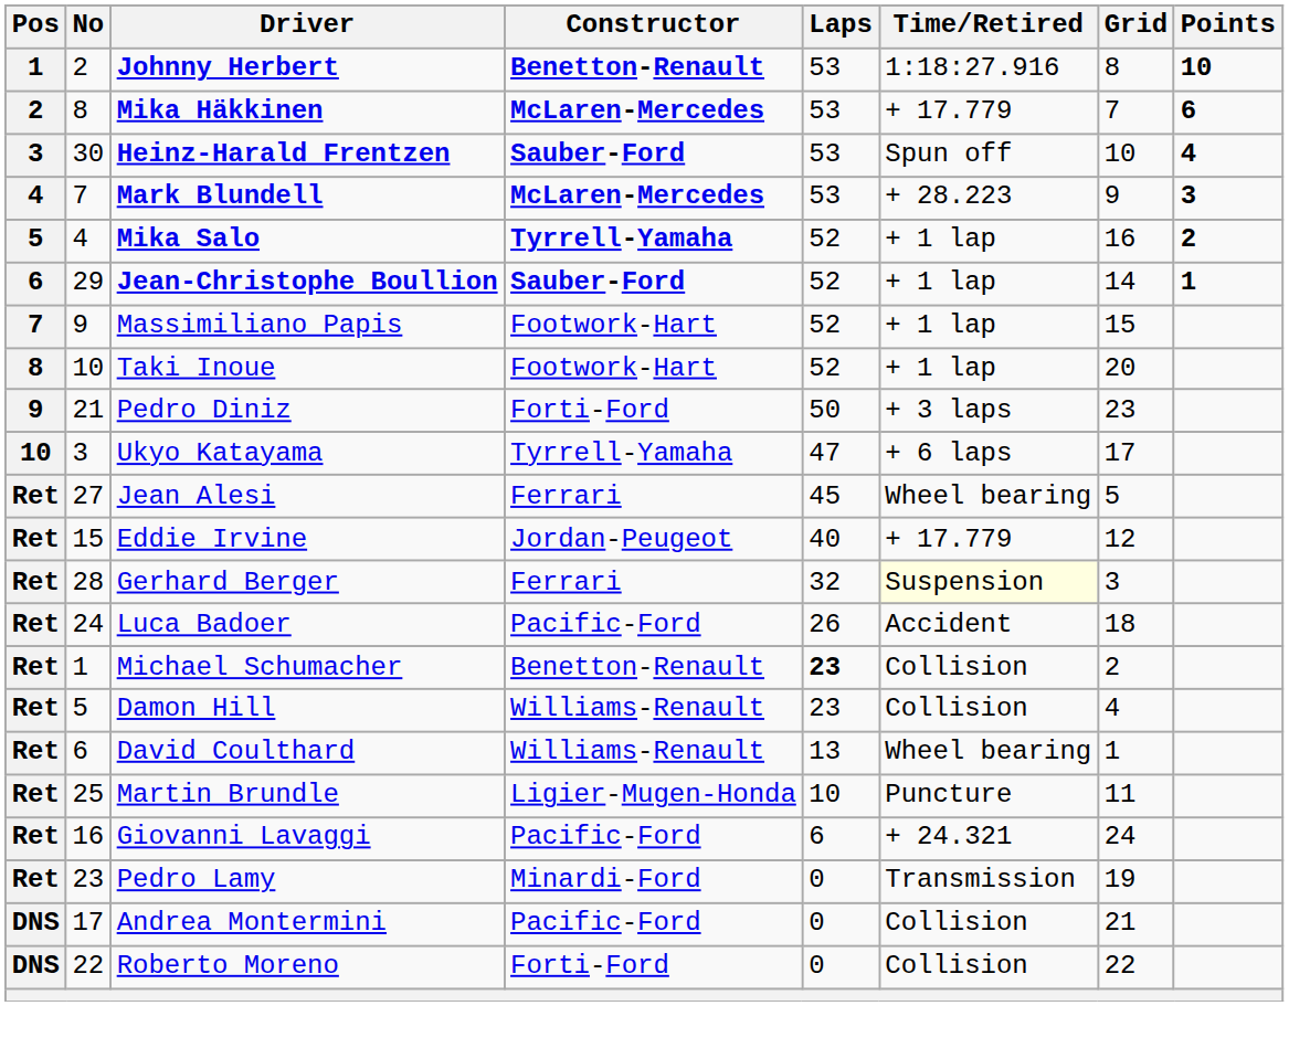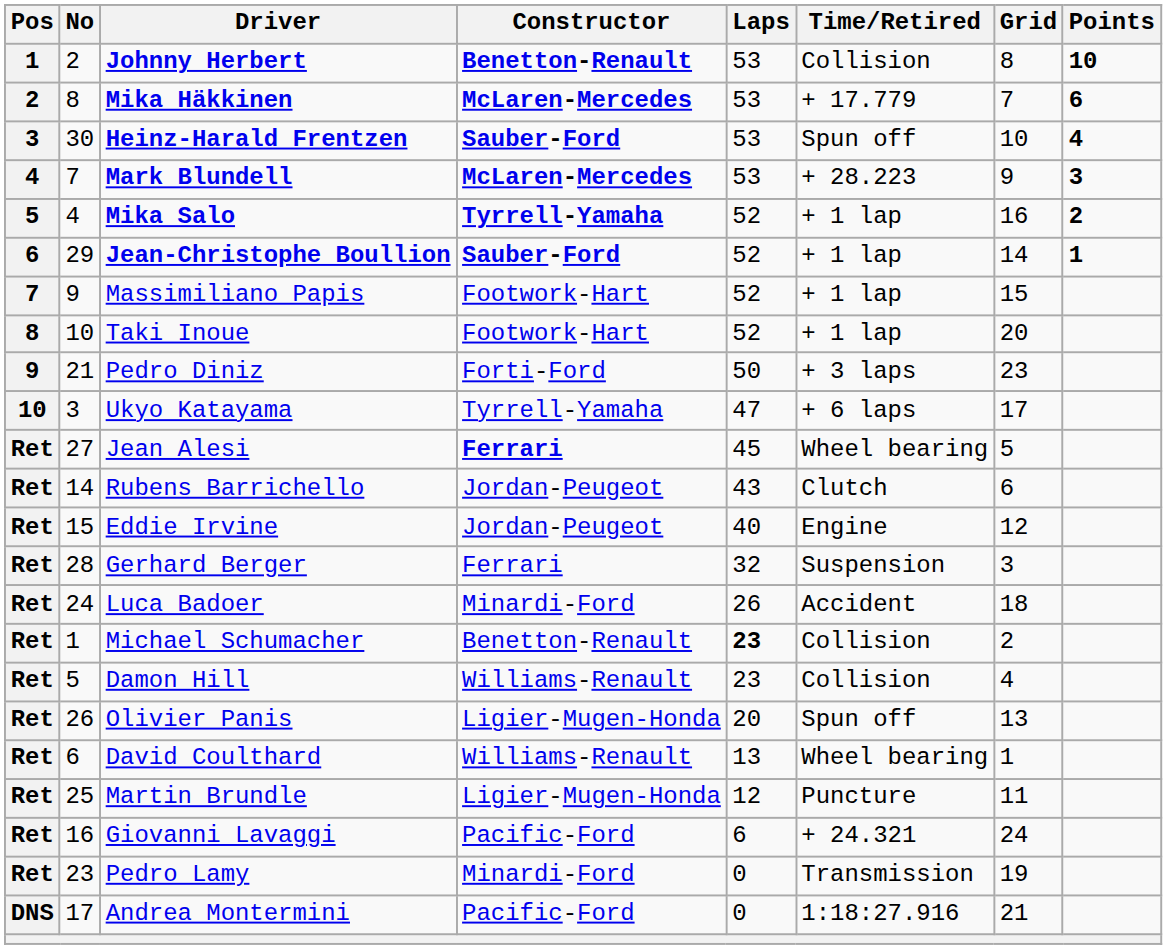 <table class="wikitable" style="font-size: 95%;">
 <tr>
 <th>Pos</th>
 <th>No</th>
 <th>Driver</th>
 <th>Constructor</th>
 <th>Laps</th>
 <th>Time/Retired</th>
 <th>Grid</th>
 <th>Points</th>
 </tr>
 <tr>
 <th>1</th>
 <td>2</td>
 <td> <strong><a href='#'>Johnny Herbert</a></strong></td>
 <td><strong><a href='#'>Benetton</a>-<a href='#'>Renault</a></strong></td>
 <td>53</td>
-<td>1:18:27.916</td>
+<td>Collision</td>
 <td>8</td>
 <td><strong>10</strong></td>
 </tr>
 <tr>
 <th>2</th>
 <td>8</td>
 <td> <strong><a href='#'>Mika Häkkinen</a></strong></td>
 <td><strong><a href='#'>McLaren</a>-<a href='#'>Mercedes</a></strong></td>
 <td>53</td>
 <td>+ 17.779</td>
 <td>7</td>
 <td><strong>6</strong></td>
 </tr>
 <tr>
 <th>3</th>
 <td>30</td>
 <td> <strong><a href='#'>Heinz-Harald Frentzen</a></strong></td>
 <td><strong><a href='#'>Sauber</a>-<a href='#'>Ford</a></strong></td>
 <td>53</td>
 <td>Spun off</td>
 <td>10</td>
 <td><strong>4</strong></td>
 </tr>
 <tr>
 <th>4</th>
 <td>7</td>
 <td> <strong><a href='#'>Mark Blundell</a></strong></td>
 <td><strong><a href='#'>McLaren</a>-<a href='#'>Mercedes</a></strong></td>
 <td>53</td>
 <td>+ 28.223</td>
 <td>9</td>
 <td><strong>3</strong></td>
 </tr>
 <tr>
 <th>5</th>
 <td>4</td>
 <td> <strong><a href='#'>Mika Salo</a></strong></td>
 <td><strong><a href='#'>Tyrrell</a>-<a href='#'>Yamaha</a></strong></td>
 <td>52</td>
 <td>+ 1 lap</td>
 <td>16</td>
 <td><strong>2</strong></td>
 </tr>
 <tr>
 <th>6</th>
 <td>29</td>
 <td> <strong><a href='#'>Jean-Christophe Boullion</a></strong></td>
 <td><strong><a href='#'>Sauber</a>-<a href='#'>Ford</a></strong></td>
 <td>52</td>
 <td>+ 1 lap</td>
 <td>14</td>
 <td><strong>1</strong></td>
 </tr>
 <tr>
 <th>7</th>
 <td>9</td>
 <td> <a href='#'>Massimiliano Papis</a></td>
 <td><a href='#'>Footwork</a>-<a href='#'>Hart</a></td>
 <td>52</td>
 <td>+ 1 lap</td>
 <td>15</td>
 <td> </td>
 </tr>
 <tr>
 <th>8</th>
 <td>10</td>
 <td> <a href='#'>Taki Inoue</a></td>
 <td><a href='#'>Footwork</a>-<a href='#'>Hart</a></td>
 <td>52</td>
 <td>+ 1 lap</td>
 <td>20</td>
 <td> </td>
 </tr>
 <tr>
 <th>9</th>
 <td>21</td>
 <td> <a href='#'>Pedro Diniz</a></td>
 <td><a href='#'>Forti</a>-<a href='#'>Ford</a></td>
 <td>50</td>
 <td>+ 3 laps</td>
 <td>23</td>
 <td> </td>
 </tr>
 <tr>
 <th>10</th>
 <td>3</td>
 <td> <a href='#'>Ukyo Katayama</a></td>
 <td><a href='#'>Tyrrell</a>-<a href='#'>Yamaha</a></td>
 <td>47</td>
 <td>+ 6 laps</td>
 <td>17</td>
 <td> </td>
 </tr>
 <tr>
 <th>Ret</th>
 <td>27</td>
 <td> <a href='#'>Jean Alesi</a></td>
-<td><a href='#'>Ferrari</a></td>
+<td><strong><a href='#'>Ferrari</a></strong></td>
 <td>45</td>
 <td>Wheel bearing</td>
 <td>5</td>
+<td> </td>
+</tr>
+<tr>
+<th>Ret</th>
+<td>14</td>
+<td> <a href='#'>Rubens Barrichello</a></td>
+<td><a href='#'>Jordan</a>-<a href='#'>Peugeot</a></td>
+<td>43</td>
+<td>Clutch</td>
+<td>6</td>
 <td> </td>
 </tr>
 <tr>
 <th>Ret</th>
 <td>15</td>
 <td> <a href='#'>Eddie Irvine</a></td>
 <td><a href='#'>Jordan</a>-<a href='#'>Peugeot</a></td>
 <td>40</td>
-<td>+ 17.779</td>
+<td>Engine</td>
 <td>12</td>
 <td> </td>
 </tr>
 <tr>
 <th>Ret</th>
 <td>28</td>
 <td> <a href='#'>Gerhard Berger</a></td>
 <td><a href='#'>Ferrari</a></td>
 <td>32</td>
-<td style="background: lightyellow;">Suspension</td>
+<td>Suspension</td>
 <td>3</td>
 <td> </td>
 </tr>
 <tr>
 <th>Ret</th>
 <td>24</td>
 <td> <a href='#'>Luca Badoer</a></td>
-<td><a href='#'>Pacific</a>-<a href='#'>Ford</a></td>
+<td><a href='#'>Minardi</a>-<a href='#'>Ford</a></td>
 <td>26</td>
 <td>Accident</td>
 <td>18</td>
 <td> </td>
 </tr>
 <tr>
 <th>Ret</th>
 <td>1</td>
 <td> <a href='#'>Michael Schumacher</a></td>
 <td><a href='#'>Benetton</a>-<a href='#'>Renault</a></td>
 <td><strong>23</strong></td>
 <td>Collision</td>
 <td>2</td>
 <td> </td>
 </tr>
 <tr>
 <th>Ret</th>
 <td>5</td>
 <td> <a href='#'>Damon Hill</a></td>
 <td><a href='#'>Williams</a>-<a href='#'>Renault</a></td>
 <td>23</td>
 <td>Collision</td>
 <td>4</td>
 <td> </td>
 </tr>
 <tr>
 <th>Ret</th>
+<td>26</td>
+<td> <a href='#'>Olivier Panis</a></td>
+<td><a href='#'>Ligier</a>-<a href='#'>Mugen-Honda</a></td>
+<td>20</td>
+<td>Spun off</td>
+<td>13</td>
+<td> </td>
+</tr>
+<tr>
+<th>Ret</th>
 <td>6</td>
 <td> <a href='#'>David Coulthard</a></td>
 <td><a href='#'>Williams</a>-<a href='#'>Renault</a></td>
 <td>13</td>
 <td>Wheel bearing</td>
 <td>1</td>
 <td> </td>
 </tr>
 <tr>
 <th>Ret</th>
 <td>25</td>
 <td> <a href='#'>Martin Brundle</a></td>
 <td><a href='#'>Ligier</a>-<a href='#'>Mugen-Honda</a></td>
-<td>10</td>
+<td>12</td>
 <td>Puncture</td>
 <td>11</td>
 <td> </td>
 </tr>
 <tr>
 <th>Ret</th>
 <td>16</td>
 <td> <a href='#'>Giovanni Lavaggi</a></td>
 <td><a href='#'>Pacific</a>-<a href='#'>Ford</a></td>
 <td>6</td>
 <td>+ 24.321</td>
 <td>24</td>
 <td> </td>
 </tr>
 <tr>
 <th>Ret</th>
 <td>23</td>
 <td> <a href='#'>Pedro Lamy</a></td>
 <td><a href='#'>Minardi</a>-<a href='#'>Ford</a></td>
 <td>0</td>
 <td>Transmission</td>
 <td>19</td>
 <td> </td>
 </tr>
 <tr>
 <th>DNS</th>
 <td>17</td>
 <td> <a href='#'>Andrea Montermini</a></td>
 <td><a href='#'>Pacific</a>-<a href='#'>Ford</a></td>
 <td>0</td>
-<td>Collision</td>
+<td>1:18:27.916</td>
 <td>21</td>
-<td> </td>
-</tr>
-<tr>
-<th>DNS</th>
-<td>22</td>
-<td> <a href='#'>Roberto Moreno</a></td>
-<td><a href='#'>Forti</a>-<a href='#'>Ford</a></td>
-<td>0</td>
-<td>Collision</td>
-<td>22</td>
 <td> </td>
 </tr>
 <tr>
 <th colspan="8"></th>
 </tr>
 </table>
